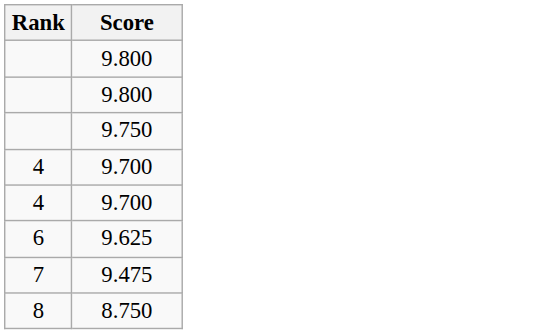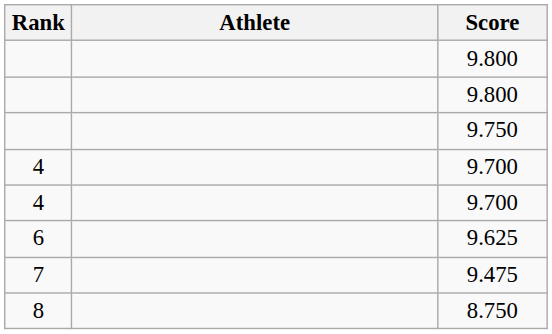 <table class=wikitable style="text-align:center">
 <tr>
 <th width=40>Rank</th>
+<th width=250>Athlete</th>
 <th width=70>Score</th>
 </tr>
 <tr>
 <td></td>
+<td align=left></td>
 <td>9.800</td>
 </tr>
 <tr>
 <td></td>
+<td align=left></td>
 <td>9.800</td>
 </tr>
 <tr>
 <td></td>
+<td align=left></td>
 <td>9.750</td>
 </tr>
 <tr>
 <td>4</td>
+<td align=left></td>
 <td>9.700</td>
 </tr>
 <tr>
 <td>4</td>
+<td align=left></td>
 <td>9.700</td>
 </tr>
 <tr>
 <td>6</td>
+<td align=left></td>
 <td>9.625</td>
 </tr>
 <tr>
 <td>7</td>
+<td align=left></td>
 <td>9.475</td>
 </tr>
 <tr>
 <td>8</td>
+<td align=left></td>
 <td>8.750</td>
 </tr>
 </table>
